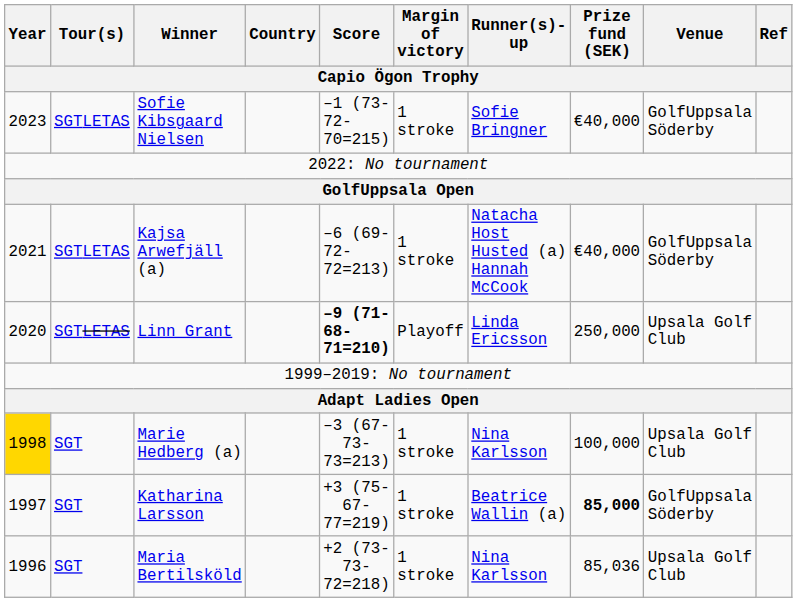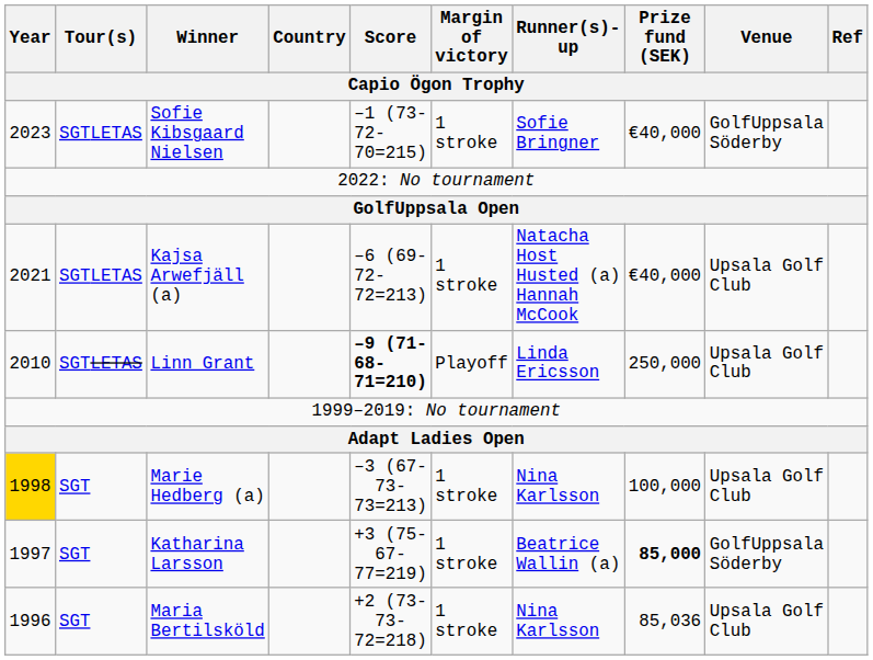 <table class=wikitable style="font-size:95%">
 <tr>
 <th>Year</th>
 <th>Tour(s)</th>
 <th>Winner</th>
 <th>Country</th>
 <th>Score</th>
 <th>Margin<br>of victory</th>
 <th>Runner(s)-up</th>
 <th>Prize<br>fund (SEK)</th>
 <th>Venue</th>
 <th>Ref</th>
 </tr>
 <tr>
 <th colspan=10>Capio Ögon Trophy</th>
 </tr>
 <tr>
 <td>2023</td>
 <td><a href='#'>SGT</a><a href='#'>LETAS</a></td>
 <td><a href='#'>Sofie Kibsgaard Nielsen</a></td>
 <td></td>
 <td>–1 (73-72-70=215)</td>
 <td>1 stroke</td>
 <td> <a href='#'>Sofie Bringner</a></td>
 <td align=right>€40,000</td>
 <td>GolfUppsala Söderby</td>
 <td></td>
 </tr>
 <tr>
 <td colspan=10 align=center>2022: <em>No tournament</em></td>
 </tr>
 <tr>
 <th colspan=10>GolfUppsala Open</th>
 </tr>
 <tr>
 <td>2021</td>
 <td><a href='#'>SGT</a><a href='#'>LETAS</a></td>
 <td><a href='#'>Kajsa Arwefjäll</a> (a)</td>
 <td></td>
 <td>–6 (69-72-72=213)</td>
 <td>1 stroke</td>
 <td> <a href='#'>Natacha Host Husted</a> (a)<br> <a href='#'>Hannah McCook</a></td>
 <td align=right>€40,000</td>
-<td>GolfUppsala Söderby</td>
+<td>Upsala Golf Club</td>
 <td></td>
 </tr>
 <tr>
-<td>2020</td>
+<td>2010</td>
 <td><a href='#'>SGT</a><s><a href='#'>LETAS</a></s></td>
 <td><a href='#'>Linn Grant</a></td>
 <td></td>
 <td><strong>–9 (71-68-71=210)</strong></td>
 <td>Playoff</td>
 <td> <a href='#'>Linda Ericsson</a></td>
 <td align=right>250,000</td>
 <td>Upsala Golf Club</td>
 <td></td>
 </tr>
 <tr>
 <td colspan=10 align=center>1999–2019: <em>No tournament</em></td>
 </tr>
 <tr>
 <th colspan=10>Adapt Ladies Open</th>
 </tr>
 <tr>
 <td style="background: gold;">1998</td>
 <td><a href='#'>SGT</a></td>
 <td><a href='#'>Marie Hedberg</a> (a)</td>
 <td></td>
 <td align=center>–3 (67-73-73=213)</td>
 <td>1 stroke</td>
 <td> <a href='#'>Nina Karlsson</a></td>
 <td align=right>100,000</td>
 <td>Upsala Golf Club</td>
 <td></td>
 </tr>
 <tr>
 <td>1997</td>
 <td><a href='#'>SGT</a></td>
 <td><a href='#'>Katharina Larsson</a></td>
 <td></td>
 <td align=center>+3 (75-67-77=219)</td>
 <td>1 stroke</td>
 <td> <a href='#'>Beatrice Wallin</a> (a)</td>
 <td align=right><strong>85,000</strong></td>
 <td>GolfUppsala Söderby</td>
 <td></td>
 </tr>
 <tr>
 <td>1996</td>
 <td><a href='#'>SGT</a></td>
 <td><a href='#'>Maria Bertilsköld</a></td>
 <td></td>
 <td align=center>+2 (73-73-72=218)</td>
 <td>1 stroke</td>
 <td> <a href='#'>Nina Karlsson</a></td>
 <td align=right>85,036</td>
 <td>Upsala Golf Club</td>
 <td></td>
 </tr>
 </table>
